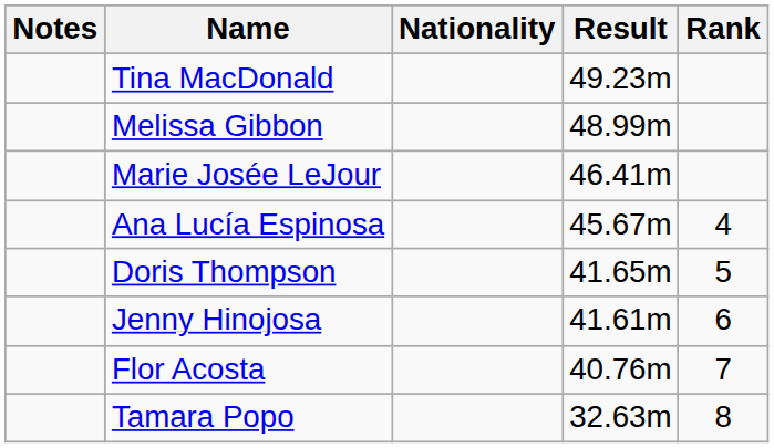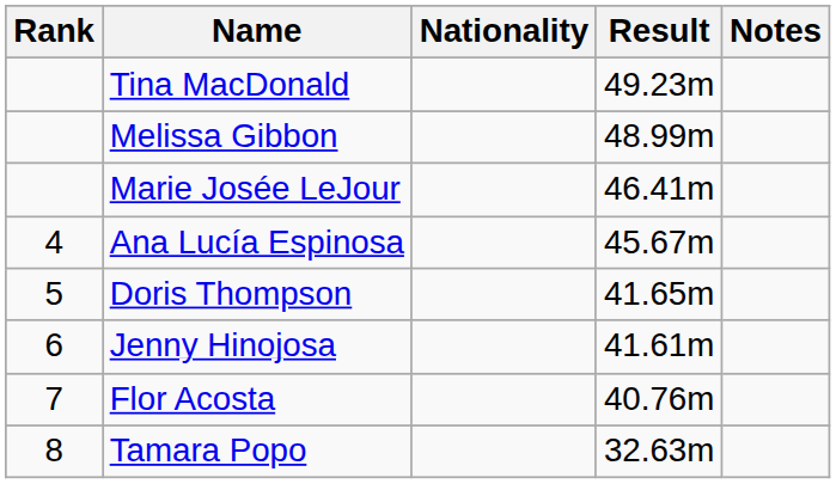 <table class="wikitable sortable" style="text-align:center">
 <tr>
-<th>Notes</th>
+<th>Rank</th>
 <th>Name</th>
 <th>Nationality</th>
 <th>Result</th>
-<th>Rank</th>
+<th>Notes</th>
 </tr>
 <tr>
-<td></td>
+<td align=center></td>
 <td align=left><a href='#'>Tina MacDonald</a></td>
 <td align=left></td>
 <td>49.23m</td>
-<td align=center></td>
+<td></td>
 </tr>
 <tr>
-<td></td>
+<td align=center></td>
 <td align=left><a href='#'>Melissa Gibbon</a></td>
 <td align=left></td>
 <td>48.99m</td>
-<td align=center></td>
+<td></td>
 </tr>
 <tr>
-<td></td>
+<td align=center></td>
 <td align=left><a href='#'>Marie Josée LeJour</a></td>
 <td align=left></td>
 <td>46.41m</td>
-<td align=center></td>
+<td></td>
 </tr>
 <tr>
-<td></td>
+<td align=center>4</td>
 <td align=left><a href='#'>Ana Lucía Espinosa</a></td>
 <td align=left></td>
 <td>45.67m</td>
-<td align=center>4</td>
+<td></td>
 </tr>
 <tr>
-<td></td>
+<td align=center>5</td>
 <td align=left><a href='#'>Doris Thompson</a></td>
 <td align=left></td>
 <td>41.65m</td>
-<td align=center>5</td>
+<td></td>
 </tr>
 <tr>
-<td></td>
+<td align=center>6</td>
 <td align=left><a href='#'>Jenny Hinojosa</a></td>
 <td align=left></td>
 <td>41.61m</td>
-<td align=center>6</td>
+<td></td>
 </tr>
 <tr>
-<td></td>
+<td align=center>7</td>
 <td align=left><a href='#'>Flor Acosta</a></td>
 <td align=left></td>
 <td>40.76m</td>
-<td align=center>7</td>
+<td></td>
 </tr>
 <tr>
-<td></td>
+<td align=center>8</td>
 <td align=left><a href='#'>Tamara Popo</a></td>
 <td align=left></td>
 <td>32.63m</td>
-<td align=center>8</td>
+<td></td>
 </tr>
 </table>
